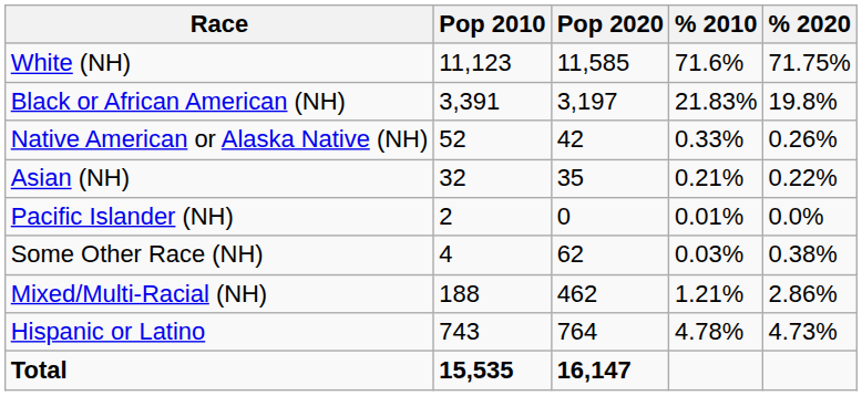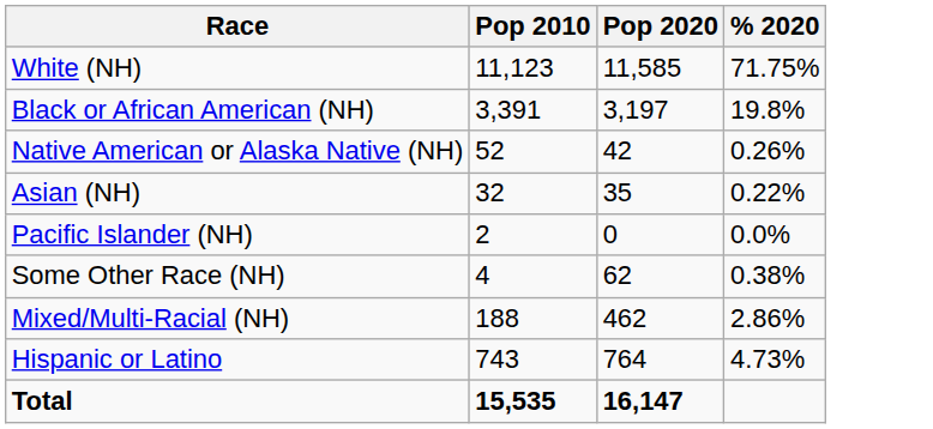 <table class="wikitable">
 <tr>
 <th>Race</th>
 <th>Pop 2010</th>
 <th>Pop 2020</th>
-<th>% 2010</th>
 <th>% 2020</th>
 </tr>
 <tr>
 <td><a href='#'>White</a> (NH)</td>
 <td>11,123</td>
 <td>11,585</td>
-<td>71.6%</td>
 <td>71.75%</td>
 </tr>
 <tr>
 <td><a href='#'>Black or African American</a> (NH)</td>
 <td>3,391</td>
 <td>3,197</td>
-<td>21.83%</td>
 <td>19.8%</td>
 </tr>
 <tr>
 <td><a href='#'>Native American</a> or <a href='#'>Alaska Native</a> (NH)</td>
 <td>52</td>
 <td>42</td>
-<td>0.33%</td>
 <td>0.26%</td>
 </tr>
 <tr>
 <td><a href='#'>Asian</a> (NH)</td>
 <td>32</td>
 <td>35</td>
-<td>0.21%</td>
 <td>0.22%</td>
 </tr>
 <tr>
 <td><a href='#'>Pacific Islander</a> (NH)</td>
 <td>2</td>
 <td>0</td>
-<td>0.01%</td>
 <td>0.0%</td>
 </tr>
 <tr>
 <td>Some Other Race (NH)</td>
 <td>4</td>
 <td>62</td>
-<td>0.03%</td>
 <td>0.38%</td>
 </tr>
 <tr>
 <td><a href='#'>Mixed/Multi-Racial</a> (NH)</td>
 <td>188</td>
 <td>462</td>
-<td>1.21%</td>
 <td>2.86%</td>
 </tr>
 <tr>
 <td><a href='#'>Hispanic or Latino</a></td>
 <td>743</td>
 <td>764</td>
-<td>4.78%</td>
 <td>4.73%</td>
 </tr>
 <tr>
 <td><strong>Total</strong></td>
 <td><strong>15,535</strong></td>
 <td><strong>16,147</strong></td>
 <td></td>
-<td></td>
 </tr>
 </table>
